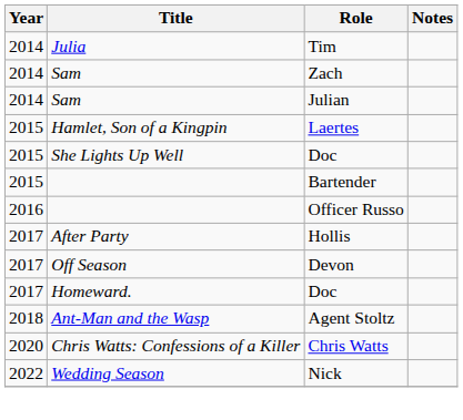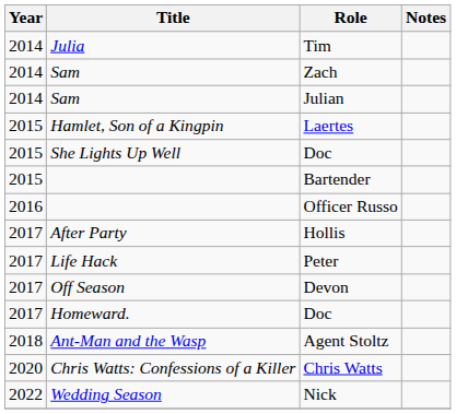 <table class="wikitable sortable">
 <tr>
 <th>Year</th>
 <th>Title</th>
 <th>Role</th>
 <th class="unsortable">Notes</th>
 </tr>
 <tr>
 <td>2014</td>
 <td><em><a href='#'>Julia</a></em></td>
 <td>Tim</td>
 <td></td>
 </tr>
 <tr>
 <td>2014</td>
 <td><em>Sam</em></td>
 <td>Zach</td>
 <td></td>
 </tr>
 <tr>
 <td>2014</td>
 <td><em>Sam</em></td>
 <td>Julian</td>
 <td></td>
 </tr>
 <tr>
 <td>2015</td>
 <td><em>Hamlet, Son of a Kingpin</em></td>
 <td><a href='#'>Laertes</a></td>
 <td></td>
 </tr>
 <tr>
 <td>2015</td>
 <td><em>She Lights Up Well</em></td>
 <td>Doc</td>
 <td></td>
 </tr>
 <tr>
 <td>2015</td>
 <td><em></em></td>
 <td>Bartender</td>
 <td></td>
 </tr>
 <tr>
 <td>2016</td>
 <td><em></em></td>
 <td>Officer Russo</td>
 <td></td>
 </tr>
 <tr>
 <td>2017</td>
 <td><em>After Party</em></td>
 <td>Hollis</td>
 <td></td>
 </tr>
 <tr>
 <td>2017</td>
+<td><em>Life Hack</em></td>
+<td>Peter</td>
+<td></td>
+</tr>
+<tr>
+<td>2017</td>
 <td><em>Off Season</em></td>
 <td>Devon</td>
 <td></td>
 </tr>
 <tr>
 <td>2017</td>
 <td><em>Homeward.</em></td>
 <td>Doc</td>
 <td></td>
 </tr>
 <tr>
 <td>2018</td>
 <td><em><a href='#'>Ant-Man and the Wasp</a></em></td>
 <td>Agent Stoltz</td>
 <td></td>
 </tr>
 <tr>
 <td>2020</td>
 <td><em>Chris Watts: Confessions of a Killer</em></td>
 <td><a href='#'>Chris Watts</a></td>
 <td></td>
 </tr>
 <tr>
 <td>2022</td>
 <td><em><a href='#'>Wedding Season</a></em></td>
 <td>Nick</td>
 <td></td>
 </tr>
 <tr>
 </tr>
 </table>
